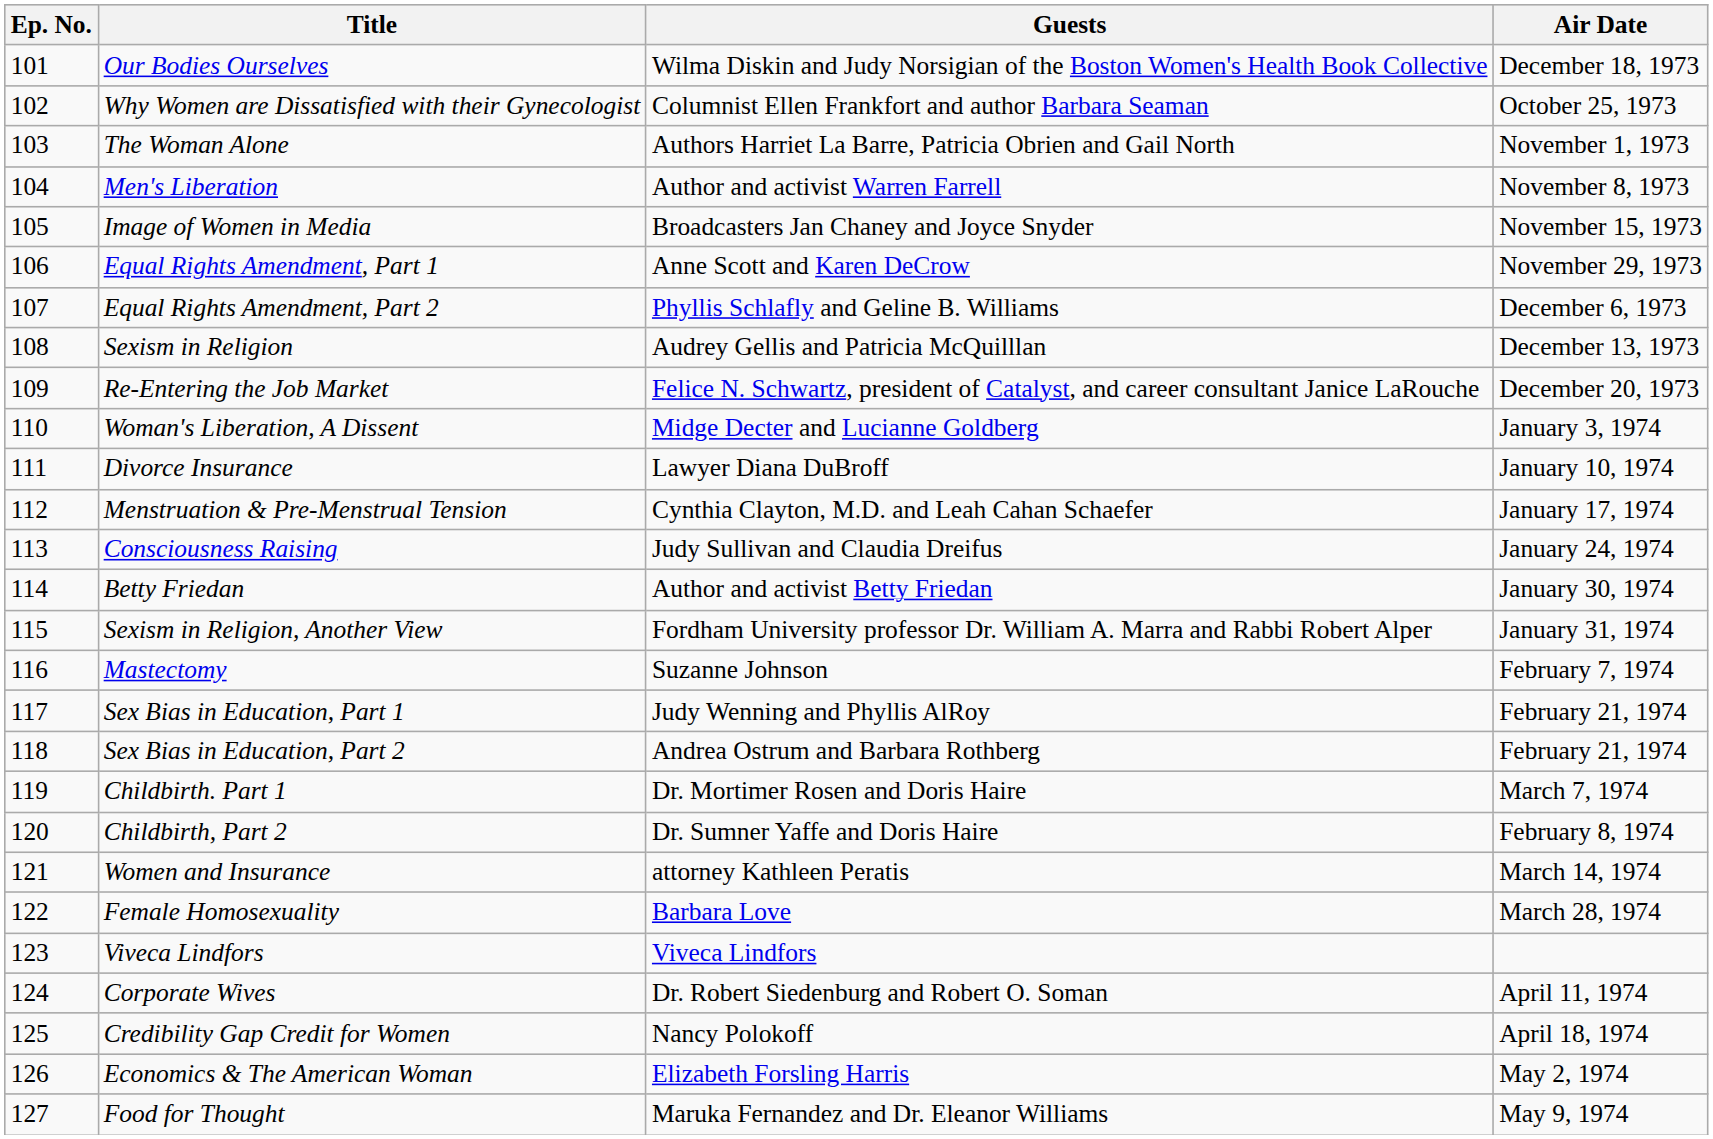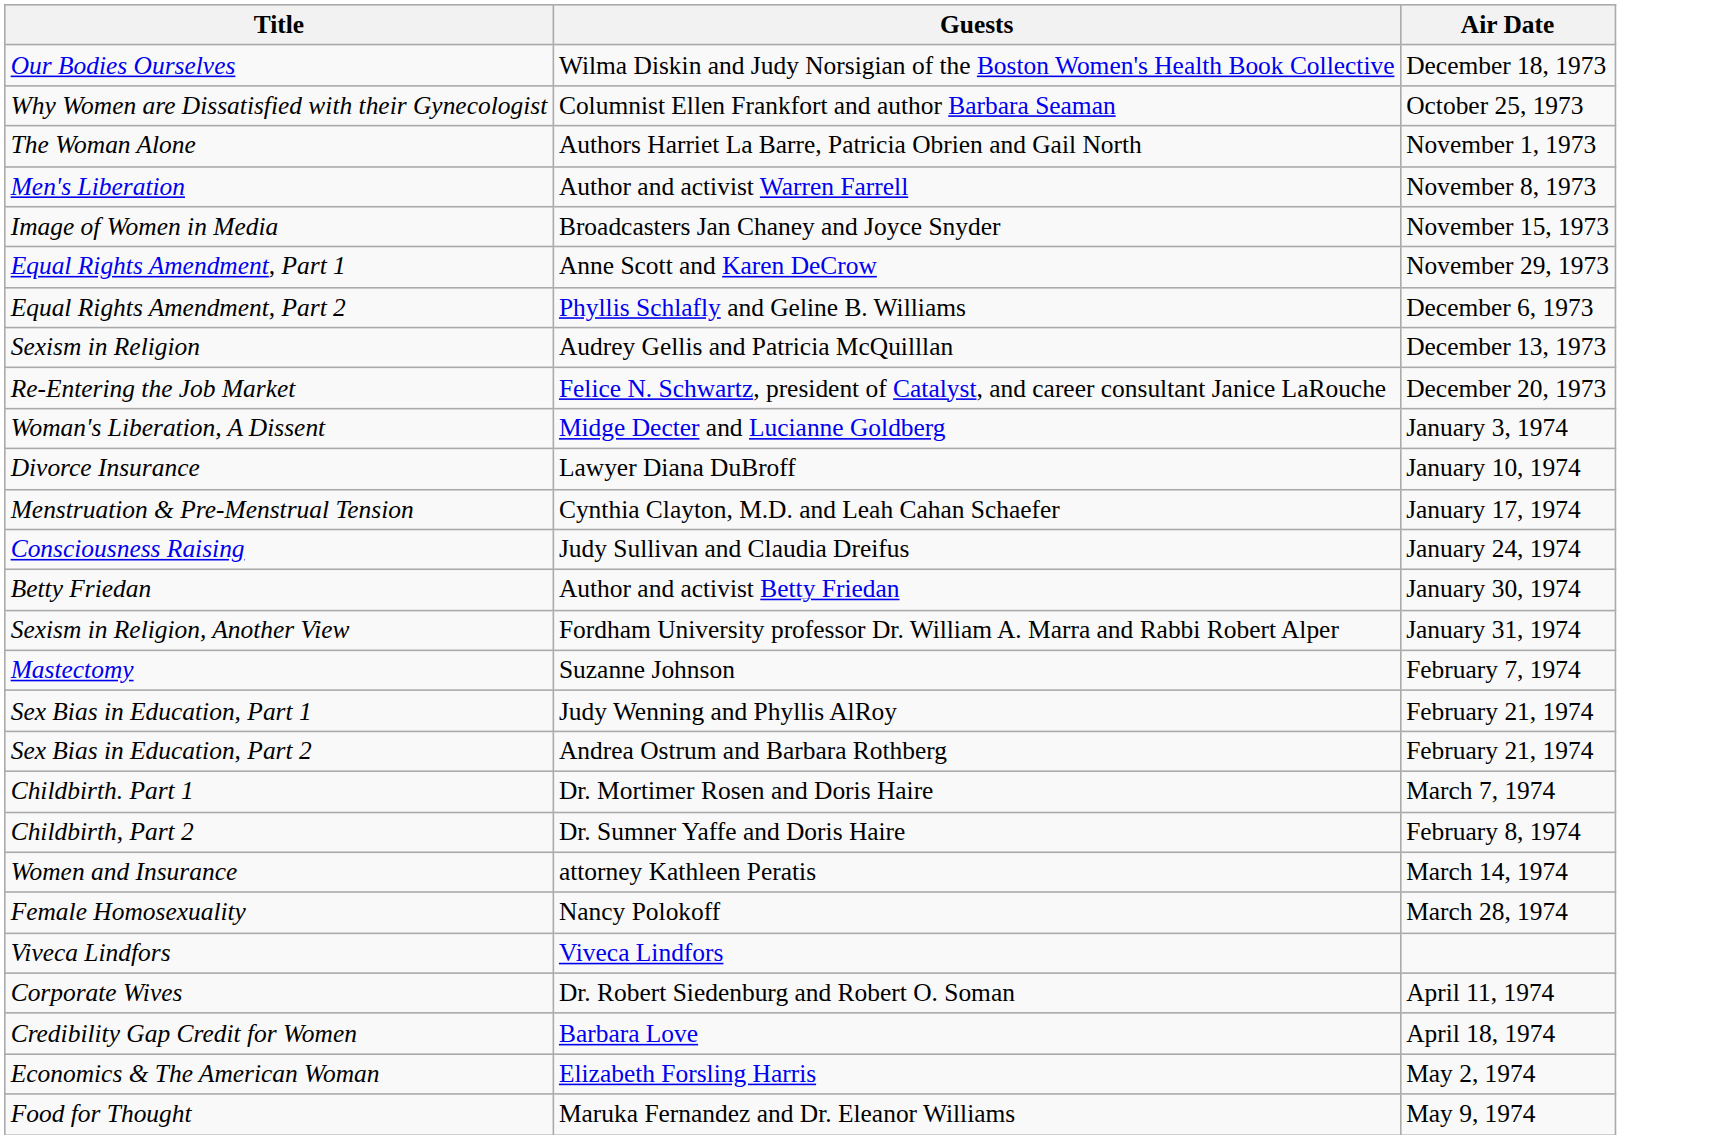 <table class="wikitable">
 <tr>
-<th>Ep. No.</th>
 <th>Title</th>
 <th>Guests</th>
 <th>Air Date</th>
 </tr>
 <tr>
-<td>101</td>
 <td><em><a href='#'>Our Bodies Ourselves</a></em></td>
 <td>Wilma Diskin and Judy Norsigian of the <a href='#'>Boston Women's Health Book Collective</a></td>
 <td>December 18, 1973</td>
 </tr>
 <tr>
-<td>102</td>
 <td><em>Why Women are Dissatisfied with their Gynecologist</em></td>
 <td>Columnist Ellen Frankfort and author <a href='#'>Barbara Seaman</a></td>
 <td>October 25, 1973</td>
 </tr>
 <tr>
-<td>103</td>
 <td><em>The Woman Alone</em></td>
 <td>Authors Harriet La Barre, Patricia Obrien and Gail North</td>
 <td>November 1, 1973</td>
 </tr>
 <tr>
-<td>104</td>
 <td><em><a href='#'>Men's Liberation</a></em></td>
 <td>Author and activist <a href='#'>Warren Farrell</a></td>
 <td>November 8, 1973</td>
 </tr>
 <tr>
-<td>105</td>
 <td><em>Image of Women in Media</em></td>
 <td>Broadcasters Jan Chaney and Joyce Snyder</td>
 <td>November 15, 1973</td>
 </tr>
 <tr>
-<td>106</td>
 <td><em><a href='#'>Equal Rights Amendment</a>, Part 1</em></td>
 <td>Anne Scott and <a href='#'>Karen DeCrow</a></td>
 <td>November 29, 1973</td>
 </tr>
 <tr>
-<td>107</td>
 <td><em>Equal Rights Amendment, Part 2</em></td>
 <td><a href='#'>Phyllis Schlafly</a> and Geline B. Williams</td>
 <td>December 6, 1973</td>
 </tr>
 <tr>
-<td>108</td>
 <td><em>Sexism in Religion</em></td>
 <td>Audrey Gellis and Patricia McQuilllan</td>
 <td>December 13, 1973</td>
 </tr>
 <tr>
-<td>109</td>
 <td><em>Re-Entering the Job Market</em></td>
 <td><a href='#'>Felice N. Schwartz</a>, president of <a href='#'>Catalyst</a>, and career consultant Janice LaRouche</td>
 <td>December 20, 1973</td>
 </tr>
 <tr>
-<td>110</td>
 <td><em>Woman's Liberation, A Dissent</em></td>
 <td><a href='#'>Midge Decter</a> and <a href='#'>Lucianne Goldberg</a></td>
 <td>January 3, 1974</td>
 </tr>
 <tr>
-<td>111</td>
 <td><em>Divorce Insurance</em></td>
 <td>Lawyer Diana DuBroff</td>
 <td>January 10, 1974</td>
 </tr>
 <tr>
-<td>112</td>
 <td><em>Menstruation & Pre-Menstrual Tension</em></td>
 <td>Cynthia Clayton, M.D. and Leah Cahan Schaefer</td>
 <td>January 17, 1974</td>
 </tr>
 <tr>
-<td>113</td>
 <td><em><a href='#'>Consciousness Raising</a></em></td>
 <td>Judy Sullivan and Claudia Dreifus</td>
 <td>January 24, 1974</td>
 </tr>
 <tr>
-<td>114</td>
 <td><em>Betty Friedan</em></td>
 <td>Author and activist <a href='#'>Betty Friedan</a></td>
 <td>January 30, 1974</td>
 </tr>
 <tr>
-<td>115</td>
 <td><em>Sexism in Religion, Another View</em></td>
 <td>Fordham University professor Dr. William A. Marra and Rabbi Robert Alper</td>
 <td>January 31, 1974</td>
 </tr>
 <tr>
-<td>116</td>
 <td><em><a href='#'>Mastectomy</a></em></td>
 <td>Suzanne Johnson</td>
 <td>February 7, 1974</td>
 </tr>
 <tr>
-<td>117</td>
 <td><em>Sex Bias in Education, Part 1</em></td>
 <td>Judy Wenning and Phyllis AlRoy</td>
 <td>February 21, 1974</td>
 </tr>
 <tr>
-<td>118</td>
 <td><em>Sex Bias in Education, Part 2</em></td>
 <td>Andrea Ostrum and Barbara Rothberg</td>
 <td>February 21, 1974</td>
 </tr>
 <tr>
-<td>119</td>
 <td><em>Childbirth. Part 1</em></td>
 <td>Dr. Mortimer Rosen and Doris Haire</td>
 <td>March 7, 1974</td>
 </tr>
 <tr>
-<td>120</td>
 <td><em>Childbirth, Part 2</em></td>
 <td>Dr. Sumner Yaffe and Doris Haire</td>
 <td>February 8, 1974</td>
 </tr>
 <tr>
-<td>121</td>
 <td><em>Women and Insurance</em></td>
 <td>attorney Kathleen Peratis</td>
 <td>March 14, 1974</td>
 </tr>
 <tr>
-<td>122</td>
 <td><em>Female Homosexuality</em></td>
-<td><a href='#'>Barbara Love</a></td>
+<td>Nancy Polokoff</td>
 <td>March 28, 1974</td>
 </tr>
 <tr>
-<td>123</td>
 <td><em>Viveca Lindfors</em></td>
 <td><a href='#'>Viveca Lindfors</a></td>
 <td></td>
 </tr>
 <tr>
-<td>124</td>
 <td><em>Corporate Wives</em></td>
 <td>Dr. Robert Siedenburg and Robert O. Soman</td>
 <td>April 11, 1974</td>
 </tr>
 <tr>
-<td>125</td>
 <td><em>Credibility Gap Credit for Women</em></td>
-<td>Nancy Polokoff</td>
+<td><a href='#'>Barbara Love</a></td>
 <td>April 18, 1974</td>
 </tr>
 <tr>
-<td>126</td>
 <td><em>Economics & The American Woman</em></td>
 <td><a href='#'>Elizabeth Forsling Harris</a></td>
 <td>May 2, 1974</td>
 </tr>
 <tr>
-<td>127</td>
 <td><em>Food for Thought</em></td>
 <td>Maruka Fernandez and Dr. Eleanor Williams</td>
 <td>May 9, 1974</td>
 </tr>
 </table>
